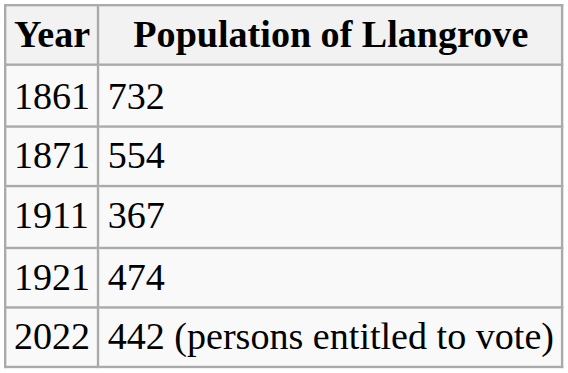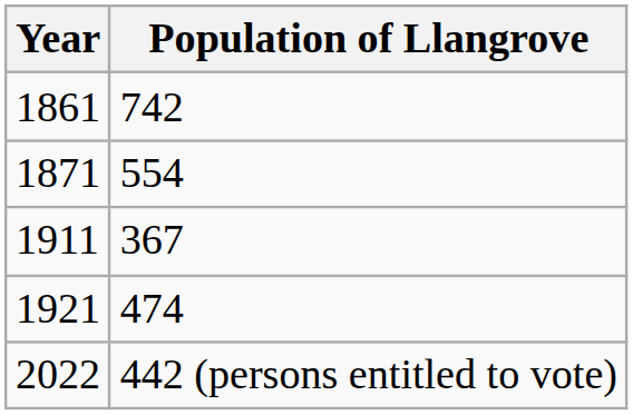 <table class="wikitable">
 <tr>
 <th>Year</th>
 <th>Population of Llangrove</th>
 </tr>
 <tr>
 <td>1861</td>
-<td>732</td>
+<td>742</td>
 </tr>
 <tr>
 <td>1871</td>
 <td>554</td>
 </tr>
 <tr>
 <td>1911</td>
 <td>367</td>
 </tr>
 <tr>
 <td>1921</td>
 <td>474</td>
 </tr>
 <tr>
 <td>2022</td>
 <td>442 (persons entitled to vote)</td>
 </tr>
 </table>
